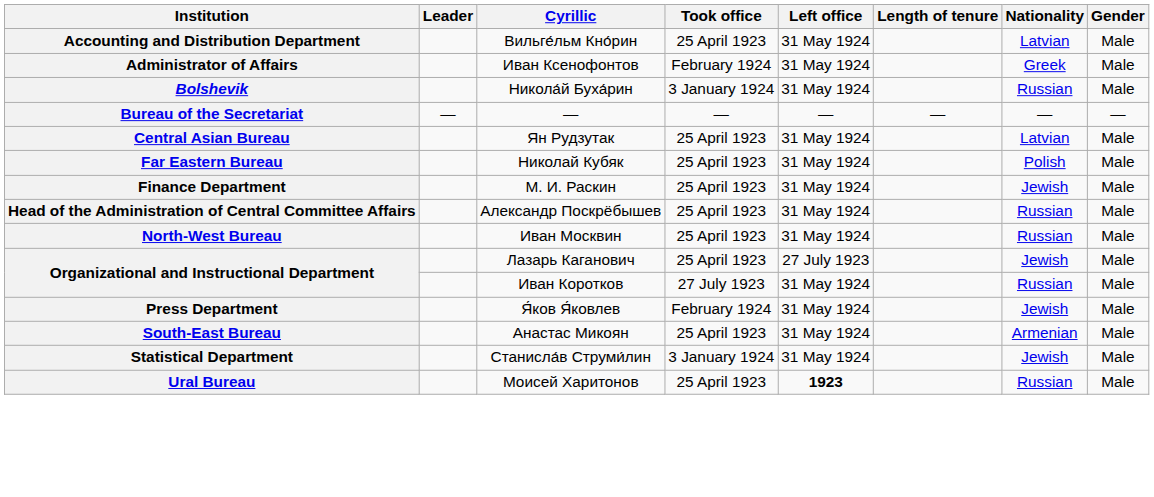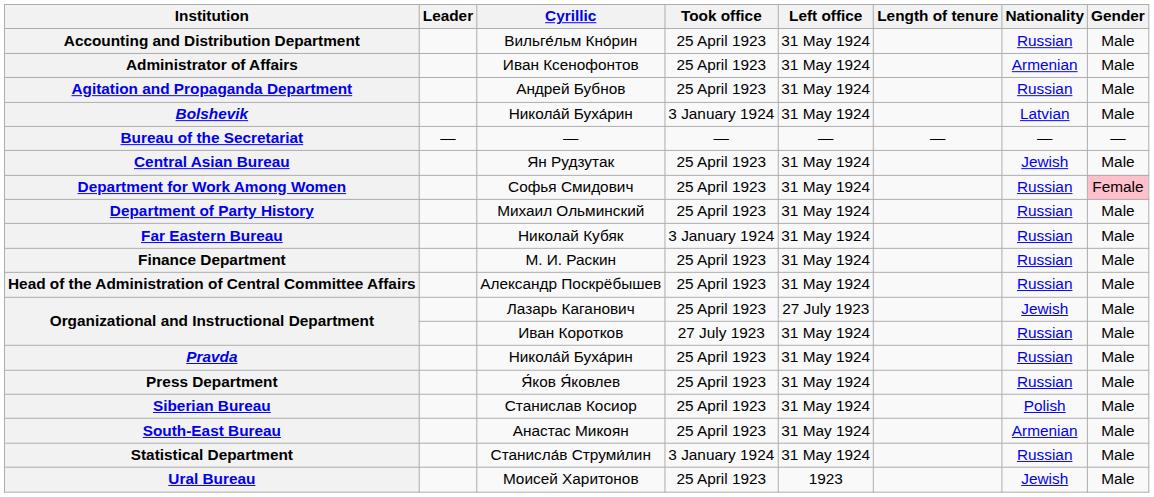 <table class="wikitable sortable plainrowheaders" style=text-align:center>
 <tr>
 <th scope="col">Institution</th>
 <th scope="col">Leader</th>
 <th scope="col" class="unsortable"><a href='#'>Cyrillic</a></th>
 <th scope="col">Took office</th>
 <th scope="col">Left office</th>
 <th scope="col">Length of tenure</th>
 <th scope="col">Nationality</th>
 <th scope="col">Gender</th>
 </tr>
 <tr>
 <th scope="row">Accounting and Distribution Department</th>
 <td></td>
 <td>Вильге́льм Кно́рин</td>
 <td>25 April 1923</td>
 <td>31 May 1924</td>
 <td></td>
-<td><a href='#'>Latvian</a></td>
+<td><a href='#'>Russian</a></td>
 <td>Male</td>
 </tr>
 <tr>
 <th scope="row">Administrator of Affairs</th>
 <td></td>
 <td>Иван Ксенофонтов</td>
-<td>February 1924</td>
+<td>25 April 1923</td>
 <td>31 May 1924</td>
 <td></td>
-<td><a href='#'>Greek</a></td>
+<td><a href='#'>Armenian</a></td>
+<td>Male</td>
+</tr>
+<tr>
+<th scope="row"><a href='#'>Agitation and Propaganda Department</a></th>
+<td></td>
+<td>Андрей Бубнов</td>
+<td>25 April 1923</td>
+<td>31 May 1924</td>
+<td></td>
+<td><a href='#'>Russian</a></td>
 <td>Male</td>
 </tr>
 <tr>
 <th scope="row"><em><a href='#'>Bolshevik</a></em></th>
 <td></td>
 <td>Никола́й Буха́рин</td>
 <td>3 January 1924</td>
 <td>31 May 1924</td>
 <td></td>
-<td><a href='#'>Russian</a></td>
+<td><a href='#'>Latvian</a></td>
 <td>Male</td>
 </tr>
 <tr>
 <th scope="row"><a href='#'>Bureau of the Secretariat</a></th>
 <td>—</td>
 <td>—</td>
 <td>—</td>
 <td>—</td>
 <td>—</td>
 <td>—</td>
 <td>—</td>
 </tr>
 <tr>
 <th scope="row"><a href='#'>Central Asian Bureau</a></th>
 <td></td>
 <td>Ян Рудзутак</td>
 <td>25 April 1923</td>
 <td>31 May 1924</td>
 <td></td>
-<td><a href='#'>Latvian</a></td>
+<td><a href='#'>Jewish</a></td>
+<td>Male</td>
+</tr>
+<tr>
+<th scope="row"><a href='#'>Department for Work Among Women</a></th>
+<td></td>
+<td>Софья Смидович</td>
+<td>25 April 1923</td>
+<td>31 May 1924</td>
+<td></td>
+<td><a href='#'>Russian</a></td>
+<td style="background: Pink">Female</td>
+</tr>
+<tr>
+<th scope="row"><a href='#'>Department of Party History</a></th>
+<td></td>
+<td>Михаил Ольминский</td>
+<td>25 April 1923</td>
+<td>31 May 1924</td>
+<td></td>
+<td><a href='#'>Russian</a></td>
 <td>Male</td>
 </tr>
 <tr>
 <th scope="row"><a href='#'>Far Eastern Bureau</a></th>
 <td></td>
 <td>Николай Кубяк</td>
-<td>25 April 1923</td>
+<td>3 January 1924</td>
 <td>31 May 1924</td>
 <td></td>
-<td><a href='#'>Polish</a></td>
+<td><a href='#'>Russian</a></td>
 <td>Male</td>
 </tr>
 <tr>
 <th scope="row">Finance Department</th>
 <td></td>
 <td>М. И. Раскин</td>
 <td>25 April 1923</td>
 <td>31 May 1924</td>
 <td></td>
-<td><a href='#'>Jewish</a></td>
+<td><a href='#'>Russian</a></td>
 <td>Male</td>
 </tr>
 <tr>
 <th scope="row">Head of the Administration of Central Committee Affairs</th>
 <td></td>
 <td>Александр Поскрёбышев</td>
-<td>25 April 1923</td>
-<td>31 May 1924</td>
-<td></td>
-<td><a href='#'>Russian</a></td>
-<td>Male</td>
-</tr>
-<tr>
-<th scope="row"><a href='#'>North-West Bureau</a></th>
-<td></td>
-<td>Иван Москвин</td>
 <td>25 April 1923</td>
 <td>31 May 1924</td>
 <td></td>
 <td><a href='#'>Russian</a></td>
 <td>Male</td>
 </tr>
 <tr>
 <th rowspan="2" scope="row">Organizational and Instructional Department</th>
 <td></td>
 <td>Лазарь Каганович</td>
 <td>25 April 1923</td>
 <td>27 July 1923</td>
 <td></td>
 <td><a href='#'>Jewish</a></td>
 <td>Male</td>
 </tr>
 <tr>
 <td></td>
 <td>Иван Коротков</td>
 <td>27 July 1923</td>
 <td>31 May 1924</td>
 <td></td>
 <td><a href='#'>Russian</a></td>
 <td>Male</td>
 </tr>
 <tr>
+<th scope="row"><em><a href='#'>Pravda</a></em></th>
+<td></td>
+<td>Никола́й Буха́рин</td>
+<td>25 April 1923</td>
+<td>31 May 1924</td>
+<td></td>
+<td><a href='#'>Russian</a></td>
+<td>Male</td>
+</tr>
+<tr>
 <th scope="row">Press Department</th>
 <td></td>
 <td>Я́ков Я́ковлев</td>
-<td>February 1924</td>
+<td>25 April 1923</td>
 <td>31 May 1924</td>
 <td></td>
-<td><a href='#'>Jewish</a></td>
+<td><a href='#'>Russian</a></td>
+<td>Male</td>
+</tr>
+<tr>
+<th scope="row"><a href='#'>Siberian Bureau</a></th>
+<td></td>
+<td>Станислав Косиор</td>
+<td>25 April 1923</td>
+<td>31 May 1924</td>
+<td></td>
+<td><a href='#'>Polish</a></td>
 <td>Male</td>
 </tr>
 <tr>
 <th scope="row"><a href='#'>South-East Bureau</a></th>
 <td></td>
 <td>Анастас Микоян</td>
 <td>25 April 1923</td>
 <td>31 May 1924</td>
 <td></td>
 <td><a href='#'>Armenian</a></td>
 <td>Male</td>
 </tr>
 <tr>
 <th scope="row">Statistical Department</th>
 <td></td>
 <td>Станисла́в Струми́лин</td>
 <td>3 January 1924</td>
 <td>31 May 1924</td>
 <td></td>
-<td><a href='#'>Jewish</a></td>
+<td><a href='#'>Russian</a></td>
 <td>Male</td>
 </tr>
 <tr>
 <th scope="row"><a href='#'>Ural Bureau</a></th>
 <td></td>
 <td>Моисей Харитонов</td>
 <td>25 April 1923</td>
-<td><strong>1923</strong></td>
+<td>1923</td>
 <td></td>
-<td><a href='#'>Russian</a></td>
+<td><a href='#'>Jewish</a></td>
 <td>Male</td>
 </tr>
 </table>
